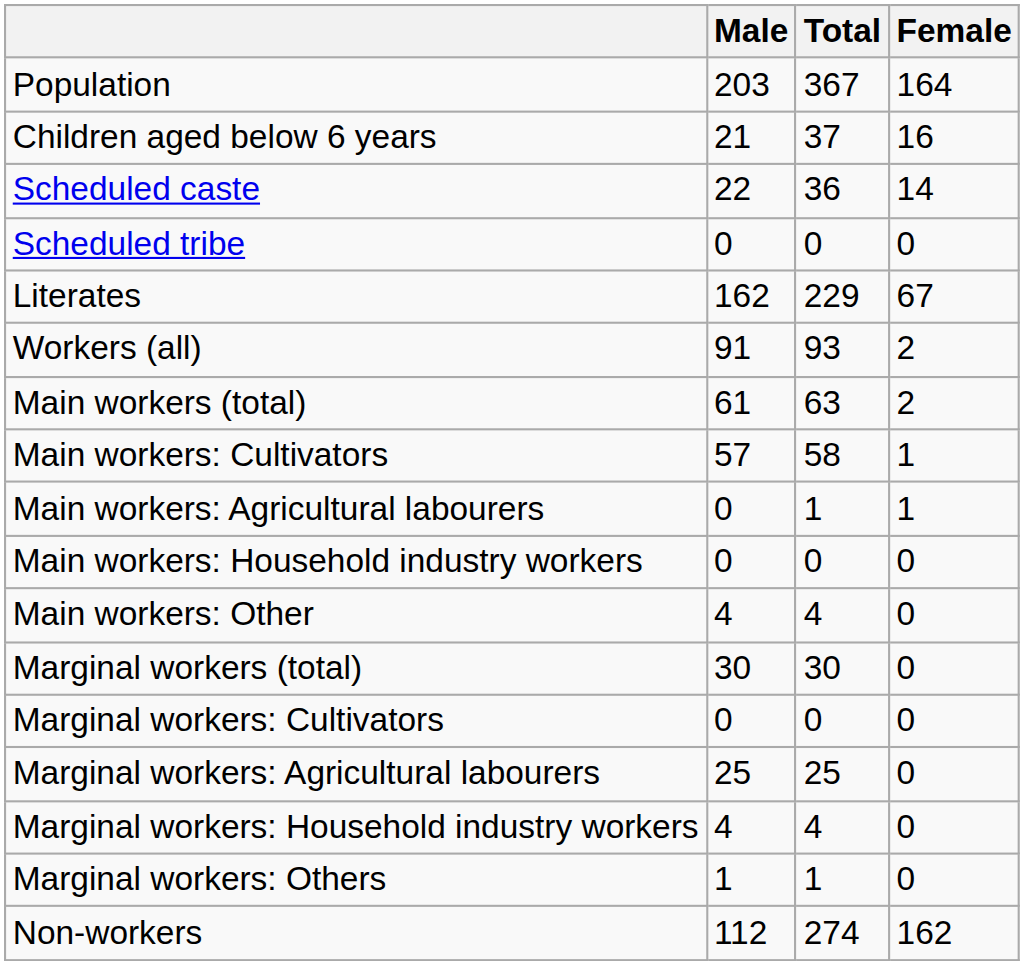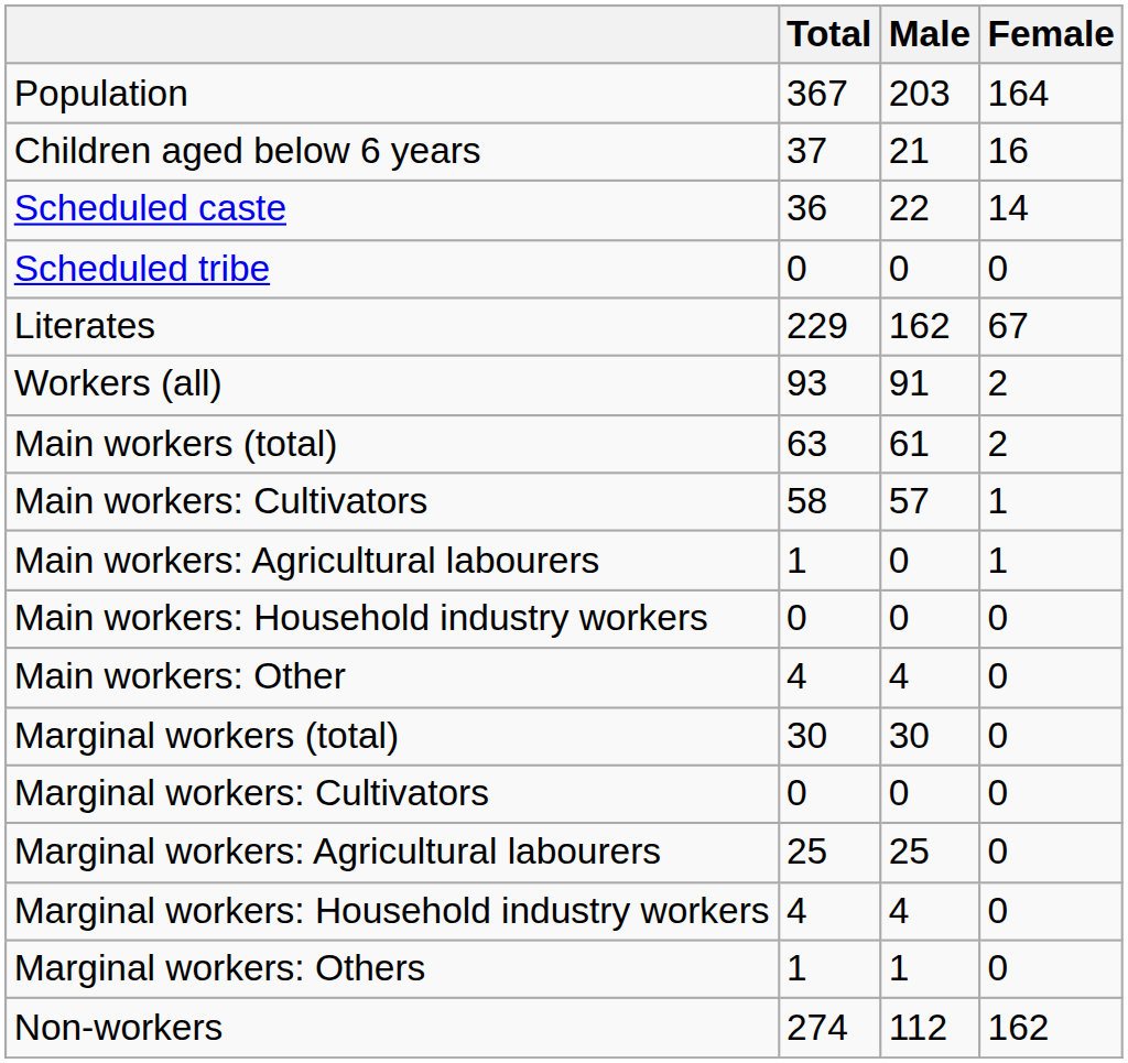 <table class="wikitable sortable">
 <tr>
 <th></th>
+<th>Total</th>
 <th>Male</th>
-<th>Total</th>
 <th>Female</th>
 </tr>
 <tr>
 <td>Population</td>
+<td>367</td>
 <td>203</td>
-<td>367</td>
 <td>164</td>
 </tr>
 <tr>
 <td>Children aged below 6 years</td>
+<td>37</td>
 <td>21</td>
-<td>37</td>
 <td>16</td>
 </tr>
 <tr>
 <td><a href='#'>Scheduled caste</a></td>
+<td>36</td>
 <td>22</td>
-<td>36</td>
 <td>14</td>
 </tr>
 <tr>
 <td><a href='#'>Scheduled tribe</a></td>
 <td>0</td>
 <td>0</td>
 <td>0</td>
 </tr>
 <tr>
 <td>Literates</td>
+<td>229</td>
 <td>162</td>
-<td>229</td>
 <td>67</td>
 </tr>
 <tr>
 <td>Workers (all)</td>
+<td>93</td>
 <td>91</td>
-<td>93</td>
 <td>2</td>
 </tr>
 <tr>
 <td>Main workers (total)</td>
+<td>63</td>
 <td>61</td>
-<td>63</td>
 <td>2</td>
 </tr>
 <tr>
 <td>Main workers: Cultivators</td>
+<td>58</td>
 <td>57</td>
-<td>58</td>
 <td>1</td>
 </tr>
 <tr>
 <td>Main workers: Agricultural labourers</td>
+<td>1</td>
 <td>0</td>
-<td>1</td>
 <td>1</td>
 </tr>
 <tr>
 <td>Main workers: Household industry workers</td>
 <td>0</td>
 <td>0</td>
 <td>0</td>
 </tr>
 <tr>
 <td>Main workers: Other</td>
 <td>4</td>
 <td>4</td>
 <td>0</td>
 </tr>
 <tr>
 <td>Marginal workers (total)</td>
 <td>30</td>
 <td>30</td>
 <td>0</td>
 </tr>
 <tr>
 <td>Marginal workers: Cultivators</td>
 <td>0</td>
 <td>0</td>
 <td>0</td>
 </tr>
 <tr>
 <td>Marginal workers: Agricultural labourers</td>
 <td>25</td>
 <td>25</td>
 <td>0</td>
 </tr>
 <tr>
 <td>Marginal workers: Household industry workers</td>
 <td>4</td>
 <td>4</td>
 <td>0</td>
 </tr>
 <tr>
 <td>Marginal workers: Others</td>
 <td>1</td>
 <td>1</td>
 <td>0</td>
 </tr>
 <tr>
 <td>Non-workers</td>
+<td>274</td>
 <td>112</td>
-<td>274</td>
 <td>162</td>
 </tr>
 </table>
